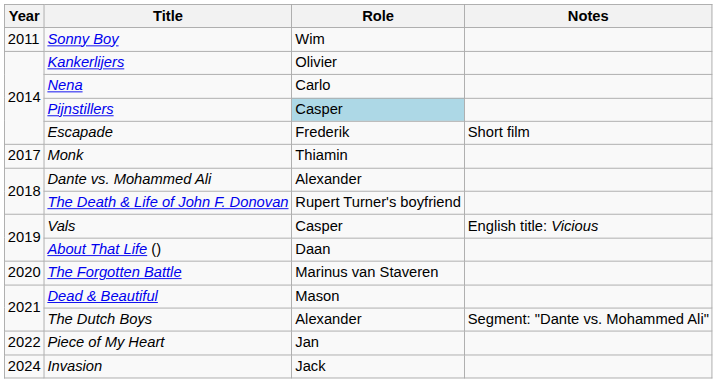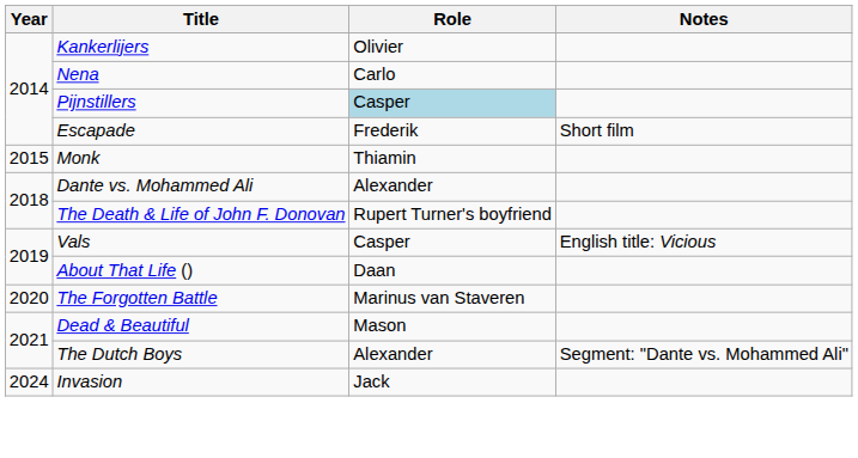 <table class="wikitable sortable">
 <tr>
 <th>Year</th>
 <th>Title</th>
 <th>Role</th>
 <th class="unsortable">Notes</th>
-</tr>
-<tr>
-<td>2011</td>
-<td><em><a href='#'>Sonny Boy</a></em></td>
-<td>Wim</td>
-<td></td>
 </tr>
 <tr>
 <td rowspan="4">2014</td>
 <td><em><a href='#'>Kankerlijers</a></em></td>
 <td>Olivier</td>
 <td></td>
 </tr>
 <tr>
 <td><em><a href='#'>Nena</a></em></td>
 <td>Carlo</td>
 <td></td>
 </tr>
 <tr>
 <td><em><a href='#'>Pijnstillers</a></em></td>
 <td style="background: lightblue;">Casper</td>
 <td></td>
 </tr>
 <tr>
 <td><em>Escapade</em></td>
 <td>Frederik</td>
 <td>Short film</td>
 </tr>
 <tr>
-<td>2017</td>
+<td>2015</td>
 <td><em>Monk</em></td>
 <td>Thiamin</td>
 <td></td>
 </tr>
 <tr>
 <td rowspan="2">2018</td>
 <td><em>Dante vs. Mohammed Ali</em></td>
 <td>Alexander</td>
 <td></td>
 </tr>
 <tr>
 <td><em><a href='#'>The Death & Life of John F. Donovan</a></em></td>
 <td>Rupert Turner's boyfriend</td>
 <td></td>
 </tr>
 <tr>
 <td rowspan="2">2019</td>
 <td><em>Vals</em></td>
 <td>Casper</td>
 <td>English title: <em>Vicious</em></td>
 </tr>
 <tr>
 <td><em><a href='#'>About That Life</a></em> ()</td>
 <td>Daan</td>
 <td></td>
 </tr>
 <tr>
 <td>2020</td>
 <td><em><a href='#'>The Forgotten Battle</a></em></td>
 <td>Marinus van Staveren</td>
 <td></td>
 </tr>
 <tr>
 <td rowspan="2">2021</td>
 <td><em><a href='#'>Dead & Beautiful</a></em></td>
 <td>Mason</td>
 <td></td>
 </tr>
 <tr>
 <td><em>The Dutch Boys</em></td>
 <td>Alexander</td>
 <td>Segment: "Dante vs. Mohammed Ali"</td>
 </tr>
 <tr>
-<td>2022</td>
-<td><em>Piece of My Heart</em></td>
-<td>Jan</td>
-<td></td>
-</tr>
-<tr>
 <td>2024</td>
 <td><em>Invasion</em></td>
 <td>Jack</td>
 <td></td>
 </tr>
 </table>
